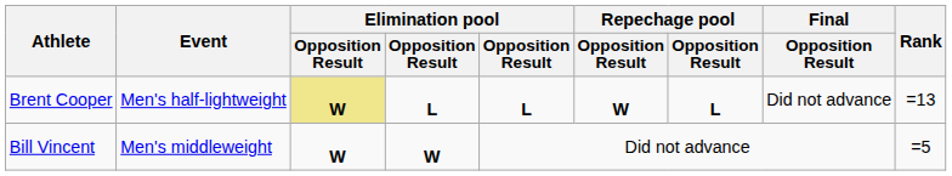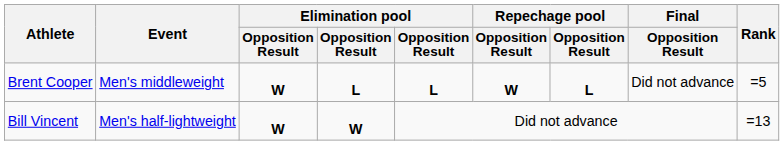 <table class="wikitable" style="font-size:90%;text-align:center;">
 <tr>
 <th rowspan=2>Athlete</th>
 <th rowspan=2>Event</th>
 <th colspan=3>Elimination pool</th>
 <th colspan=2>Repechage pool</th>
 <th>Final</th>
 <th rowspan=2>Rank</th>
 </tr>
 <tr style="font-size:95%">
 <th>Opposition<br>Result</th>
 <th>Opposition<br>Result</th>
 <th>Opposition<br>Result</th>
 <th>Opposition<br>Result</th>
 <th>Opposition<br>Result</th>
 <th>Opposition<br>Result</th>
 </tr>
 <tr>
 <td style="text-align:left;"><a href='#'>Brent Cooper</a></td>
-<td style="text-align:left;"><a href='#'>Men's half-lightweight</a></td>
-<td style="background: khaki;"><br><strong>W</strong></td>
+<td style="text-align:left;"><a href='#'>Men's middleweight</a></td>
+<td><br><strong>W</strong></td>
 <td><br><strong>L</strong></td>
 <td><br><strong>L</strong></td>
 <td><br><strong>W</strong></td>
 <td><br><strong>L</strong></td>
 <td>Did not advance</td>
-<td>=13</td>
+<td>=5</td>
 </tr>
 <tr>
 <td style="text-align:left;"><a href='#'>Bill Vincent</a></td>
-<td style="text-align:left;"><a href='#'>Men's middleweight</a></td>
+<td style="text-align:left;"><a href='#'>Men's half-lightweight</a></td>
 <td><br><strong>W</strong></td>
 <td><br><strong>W</strong></td>
 <td colspan=4>Did not advance</td>
-<td>=5</td>
+<td>=13</td>
 </tr>
 </table>
